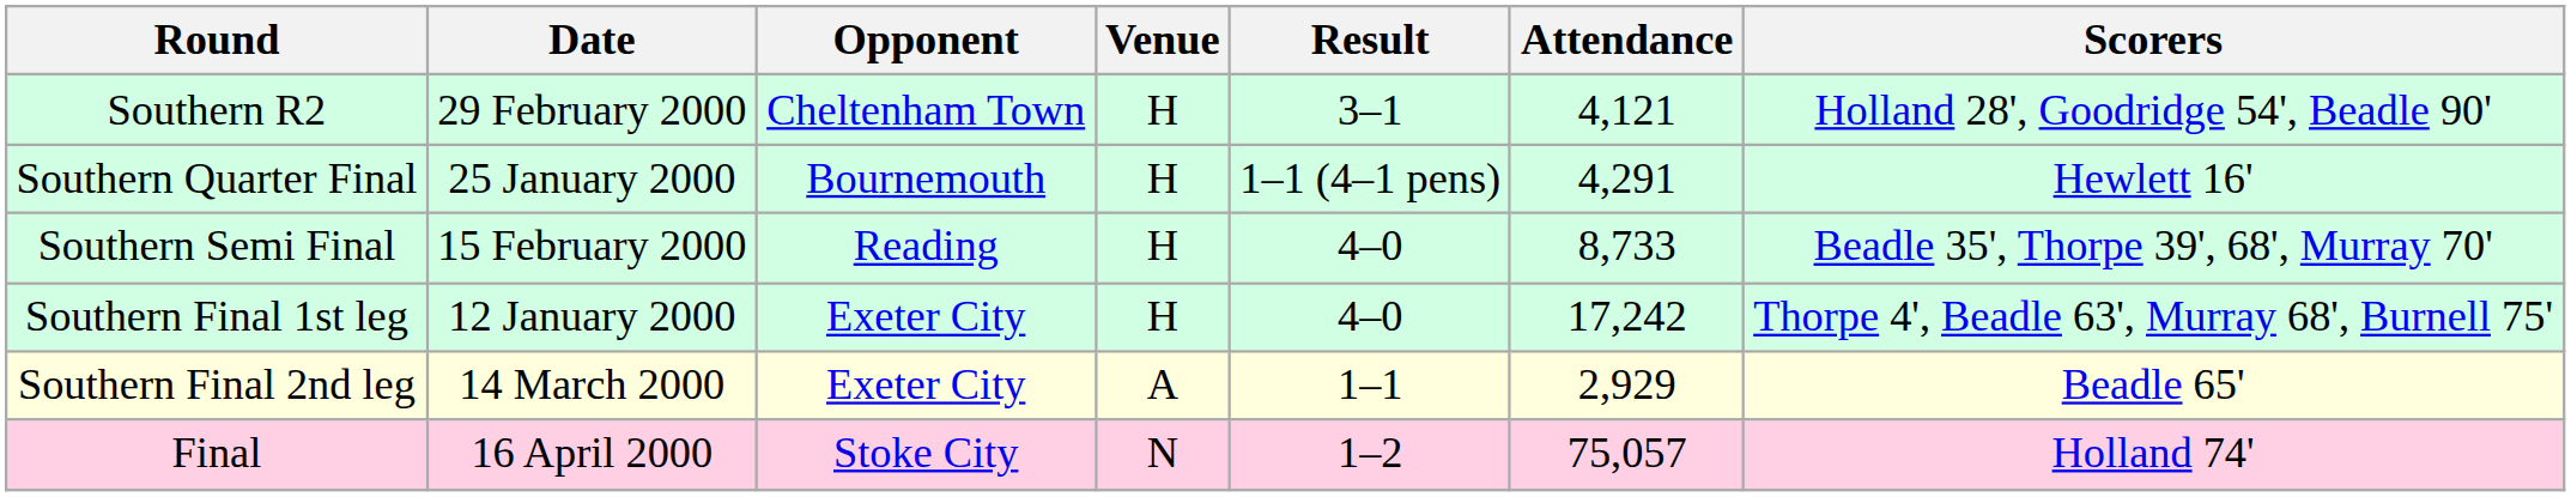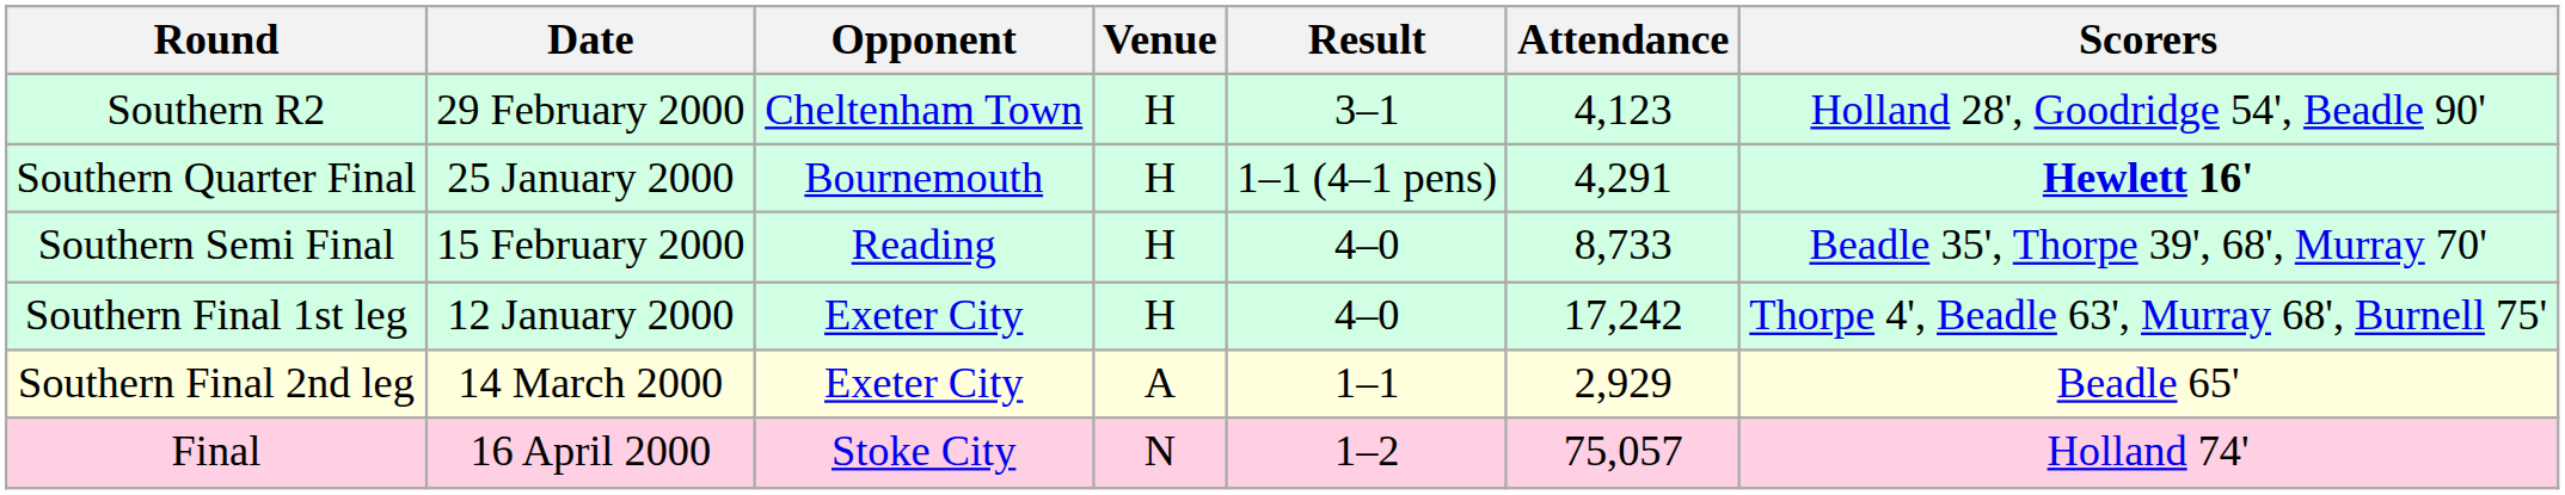 <table class= "wikitable " style="font-size:100%; text-align:center">
 <tr>
 <th>Round</th>
 <th>Date</th>
 <th>Opponent</th>
 <th>Venue</th>
 <th>Result</th>
 <th>Attendance</th>
 <th>Scorers</th>
 </tr>
 <tr style="background: #d0ffe3;">
 <td>Southern R2</td>
 <td>29 February 2000</td>
 <td><a href='#'>Cheltenham Town</a></td>
 <td>H</td>
 <td>3–1</td>
-<td>4,121</td>
+<td>4,123</td>
 <td><a href='#'>Holland</a> 28', <a href='#'>Goodridge</a> 54', <a href='#'>Beadle</a> 90'</td>
 </tr>
 <tr style="background: #d0ffe3;">
 <td>Southern Quarter Final</td>
 <td>25 January 2000</td>
 <td><a href='#'>Bournemouth</a></td>
 <td>H</td>
 <td>1–1 (4–1 pens)</td>
 <td>4,291</td>
-<td><a href='#'>Hewlett</a> 16'</td>
+<td><strong><a href='#'>Hewlett</a> 16'</strong></td>
 </tr>
 <tr style="background: #d0ffe3;">
 <td>Southern Semi Final</td>
 <td>15 February 2000</td>
 <td><a href='#'>Reading</a></td>
 <td>H</td>
 <td>4–0</td>
 <td>8,733</td>
 <td><a href='#'>Beadle</a> 35', <a href='#'>Thorpe</a> 39', 68', <a href='#'>Murray</a> 70'</td>
 </tr>
 <tr style="background: #d0ffe3;">
 <td>Southern Final 1st leg</td>
 <td>12 January 2000</td>
 <td><a href='#'>Exeter City</a></td>
 <td>H</td>
 <td>4–0</td>
 <td>17,242</td>
 <td><a href='#'>Thorpe</a> 4', <a href='#'>Beadle</a> 63', <a href='#'>Murray</a> 68', <a href='#'>Burnell</a> 75'</td>
 </tr>
 <tr style="background: #ffffdd;">
 <td>Southern Final 2nd leg</td>
 <td>14 March 2000</td>
 <td><a href='#'>Exeter City</a></td>
 <td>A</td>
 <td>1–1</td>
 <td>2,929</td>
 <td><a href='#'>Beadle</a> 65'</td>
 </tr>
 <tr style="background: #ffd0e3;">
 <td>Final</td>
 <td>16 April 2000</td>
 <td><a href='#'>Stoke City</a></td>
 <td>N</td>
 <td>1–2</td>
 <td>75,057</td>
 <td><a href='#'>Holland</a> 74'</td>
 </tr>
 </table>
